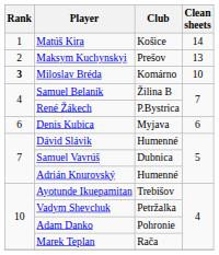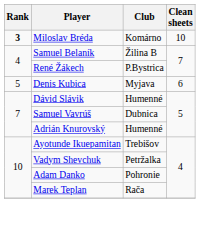 <table class="wikitable" style="text-align:center">
 <tr>
 <th>Rank</th>
 <th>Player</th>
 <th>Club</th>
 <th>Clean<br> sheets</th>
-</tr>
-<tr>
-<td rowspan="1">1</td>
-<td align="left"> <a href='#'>Matúš Kira</a></td>
-<td align="left">Košice</td>
-<td rowspan="1">14</td>
-</tr>
-<tr>
-<td rowspan="1">2</td>
-<td align="left"> <a href='#'>Maksym Kuchynskyi</a></td>
-<td align="left">Prešov</td>
-<td rowspan="1">13</td>
 </tr>
 <tr>
 <td rowspan="1"><strong>3</strong></td>
 <td align="left"> <a href='#'>Miloslav Bréda</a></td>
 <td align="left">Komárno</td>
 <td rowspan="1">10</td>
 </tr>
 <tr>
 <td rowspan="2">4</td>
 <td align="left"> <a href='#'>Samuel Belaník</a></td>
 <td align="left">Žilina B</td>
 <td rowspan="2">7</td>
 </tr>
 <tr>
 <td align="left"> <a href='#'>René Žákech</a></td>
 <td align="left">P.Bystrica</td>
 </tr>
 <tr>
-<td rowspan="1">6</td>
+<td rowspan="1">5</td>
 <td align="left"> <a href='#'>Denis Kubica</a></td>
 <td align="left">Myjava</td>
 <td rowspan="1">6</td>
 </tr>
 <tr>
 <td rowspan="3">7</td>
 <td align="left"> <a href='#'>Dávid Slávik</a></td>
 <td align="left">Humenné</td>
 <td rowspan="3">5</td>
 </tr>
 <tr>
 <td align="left"> <a href='#'>Samuel Vavrúš</a></td>
 <td align="left">Dubnica</td>
 </tr>
 <tr>
 <td align="left"> <a href='#'>Adrián Knurovský</a></td>
 <td align="left">Humenné</td>
 </tr>
 <tr>
 <td rowspan="4">10</td>
 <td align="left"> <a href='#'>Ayotunde Ikuepamitan</a></td>
 <td align="left">Trebišov</td>
 <td rowspan="4">4</td>
 </tr>
 <tr>
 <td align="left"> <a href='#'>Vadym Shevchuk</a></td>
 <td align="left">Petržalka</td>
 </tr>
 <tr>
 <td align="left"> <a href='#'>Adam Danko</a></td>
 <td align="left">Pohronie</td>
 </tr>
 <tr>
 <td align="left"> <a href='#'>Marek Teplan</a></td>
 <td align="left">Rača</td>
 </tr>
 <tr>
 </tr>
 </table>
